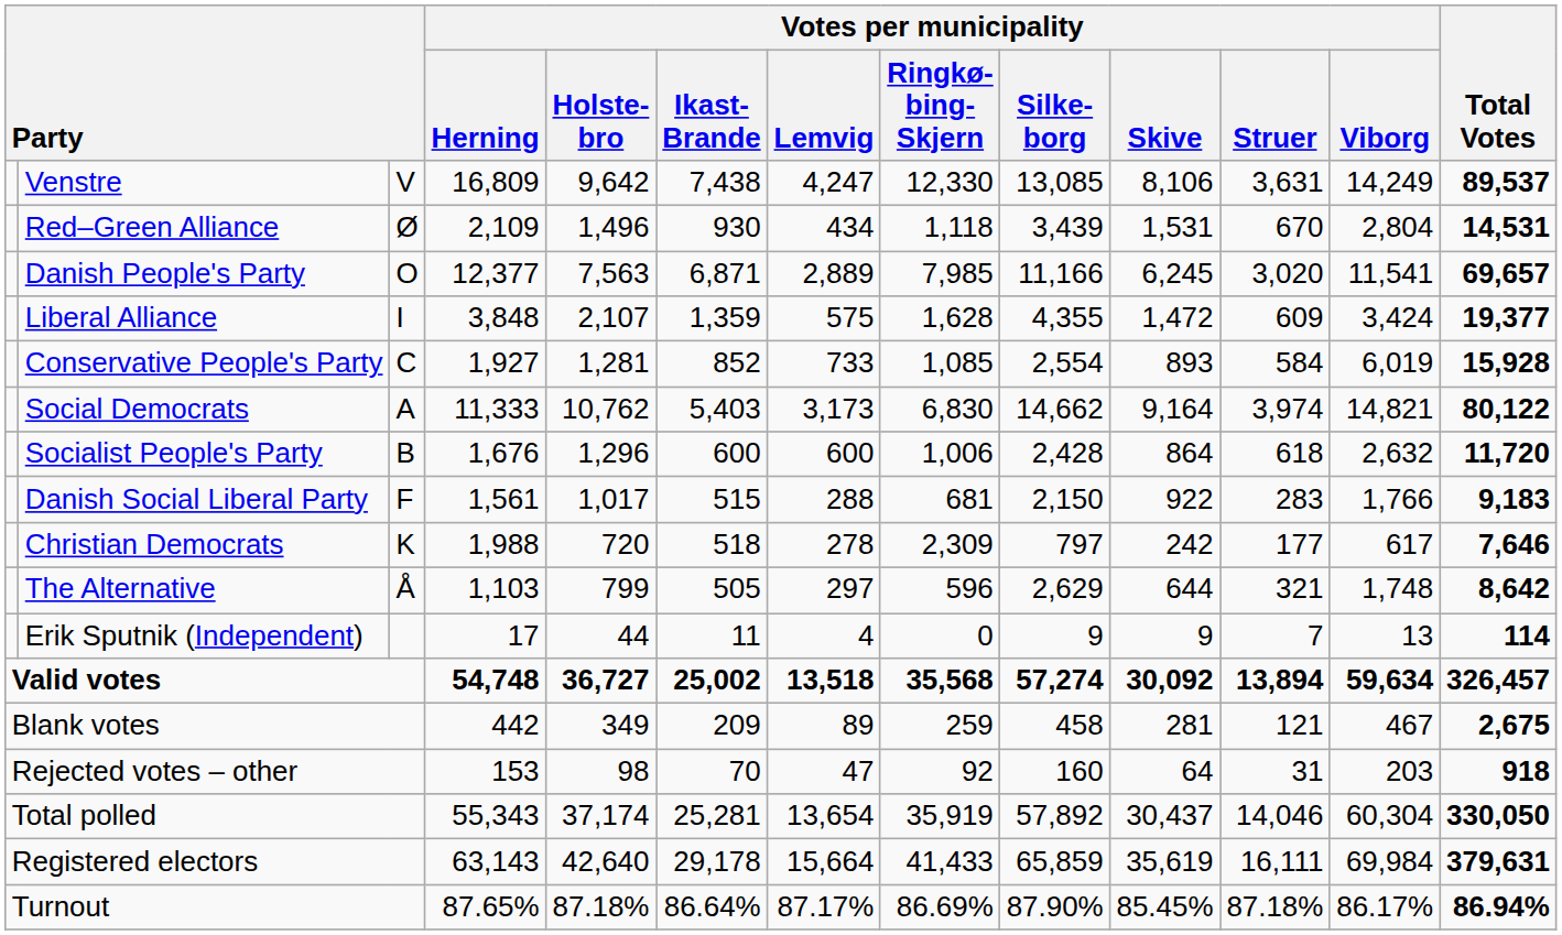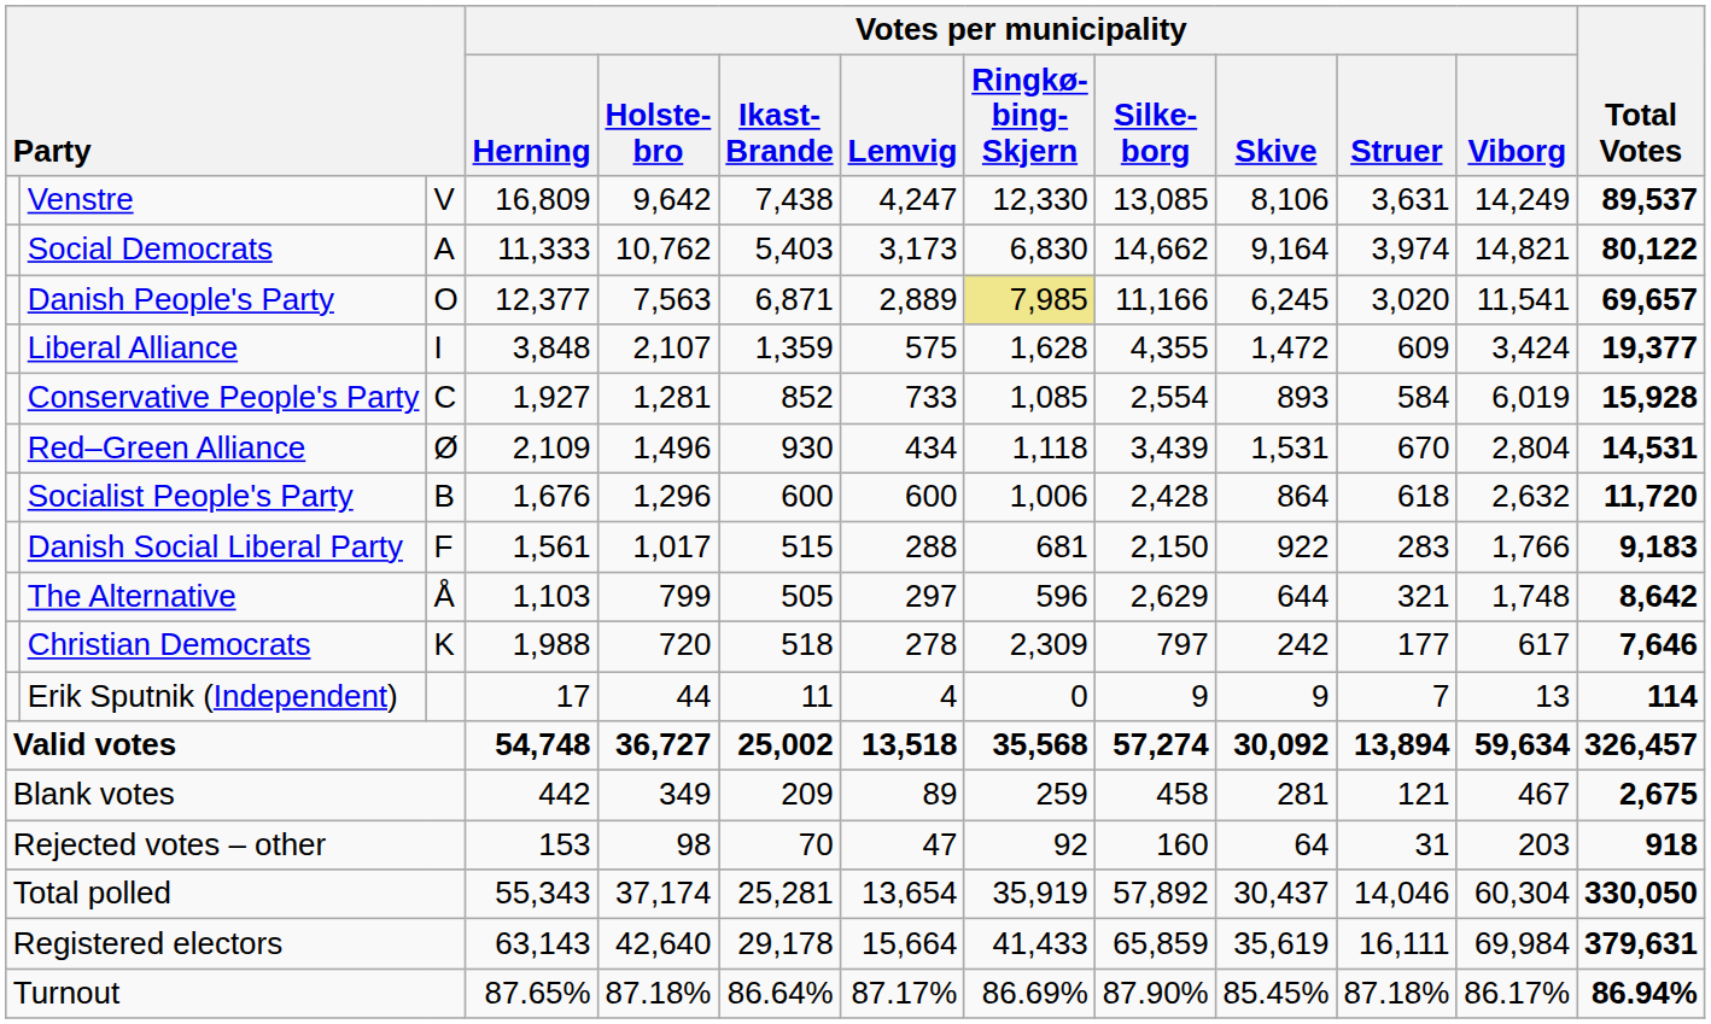 <table class="wikitable" border="1" style="text-align:right;">
 <tr>
 <th style="text-align:left;" valign=bottom rowspan=2 colspan=3>Party</th>
 <th colspan=9>Votes per municipality</th>
 <th align=center valign=bottom rowspan=2 width="50">Total Votes</th>
 </tr>
 <tr>
 <th align=center valign=bottom width="50"><a href='#'>Herning</a></th>
 <th align=center valign=bottom width="50"><a href='#'>Holste- bro</a></th>
 <th align=center valign=bottom width="50"><a href='#'>Ikast- Brande</a></th>
 <th align=center valign=bottom width="50"><a href='#'>Lemvig</a></th>
 <th align=center valign=bottom width="50"><a href='#'>Ringkø- bing- Skjern</a></th>
 <th align=center valign=bottom width="50"><a href='#'>Silke- borg</a></th>
 <th align=center valign=bottom width="50"><a href='#'>Skive</a></th>
 <th align=center valign=bottom width="50"><a href='#'>Struer</a></th>
 <th align=center valign=bottom width="50"><a href='#'>Viborg</a></th>
 </tr>
 <tr>
 <td></td>
 <td align=left><a href='#'>Venstre</a></td>
 <td align=left>V</td>
 <td>16,809</td>
 <td>9,642</td>
 <td>7,438</td>
 <td>4,247</td>
 <td>12,330</td>
 <td>13,085</td>
 <td>8,106</td>
 <td>3,631</td>
 <td>14,249</td>
 <td><strong>89,537</strong></td>
 </tr>
 <tr>
 <td></td>
-<td align=left><a href='#'>Red–Green Alliance</a></td>
-<td align=left>Ø</td>
-<td>2,109</td>
-<td>1,496</td>
-<td>930</td>
-<td>434</td>
-<td>1,118</td>
-<td>3,439</td>
-<td>1,531</td>
-<td>670</td>
-<td>2,804</td>
-<td><strong>14,531</strong></td>
+<td align=left><a href='#'>Social Democrats</a></td>
+<td align=left>A</td>
+<td>11,333</td>
+<td>10,762</td>
+<td>5,403</td>
+<td>3,173</td>
+<td>6,830</td>
+<td>14,662</td>
+<td>9,164</td>
+<td>3,974</td>
+<td>14,821</td>
+<td><strong>80,122</strong></td>
 </tr>
 <tr>
 <td></td>
 <td align=left><a href='#'>Danish People's Party</a></td>
 <td align=left>O</td>
 <td>12,377</td>
 <td>7,563</td>
 <td>6,871</td>
 <td>2,889</td>
-<td>7,985</td>
+<td style="background: khaki;">7,985</td>
 <td>11,166</td>
 <td>6,245</td>
 <td>3,020</td>
 <td>11,541</td>
 <td><strong>69,657</strong></td>
 </tr>
 <tr>
 <td></td>
 <td align=left><a href='#'>Liberal Alliance</a></td>
 <td align=left>I</td>
 <td>3,848</td>
 <td>2,107</td>
 <td>1,359</td>
 <td>575</td>
 <td>1,628</td>
 <td>4,355</td>
 <td>1,472</td>
 <td>609</td>
 <td>3,424</td>
 <td><strong>19,377</strong></td>
 </tr>
 <tr>
 <td></td>
 <td align=left style="white-space: nowrap;"><a href='#'>Conservative People's Party</a></td>
 <td align=left>C</td>
 <td>1,927</td>
 <td>1,281</td>
 <td>852</td>
 <td>733</td>
 <td>1,085</td>
 <td>2,554</td>
 <td>893</td>
 <td>584</td>
 <td>6,019</td>
 <td><strong>15,928</strong></td>
 </tr>
 <tr>
 <td></td>
-<td align=left><a href='#'>Social Democrats</a></td>
-<td align=left>A</td>
-<td>11,333</td>
-<td>10,762</td>
-<td>5,403</td>
-<td>3,173</td>
-<td>6,830</td>
-<td>14,662</td>
-<td>9,164</td>
-<td>3,974</td>
-<td>14,821</td>
-<td><strong>80,122</strong></td>
+<td align=left><a href='#'>Red–Green Alliance</a></td>
+<td align=left>Ø</td>
+<td>2,109</td>
+<td>1,496</td>
+<td>930</td>
+<td>434</td>
+<td>1,118</td>
+<td>3,439</td>
+<td>1,531</td>
+<td>670</td>
+<td>2,804</td>
+<td><strong>14,531</strong></td>
 </tr>
 <tr>
 <td></td>
 <td align=left><a href='#'>Socialist People's Party</a></td>
 <td align=left>B</td>
 <td>1,676</td>
 <td>1,296</td>
 <td>600</td>
 <td>600</td>
 <td>1,006</td>
 <td>2,428</td>
 <td>864</td>
 <td>618</td>
 <td>2,632</td>
 <td><strong>11,720</strong></td>
 </tr>
 <tr>
 <td></td>
 <td align=left><a href='#'>Danish Social Liberal Party</a></td>
 <td align=left>F</td>
 <td>1,561</td>
 <td>1,017</td>
 <td>515</td>
 <td>288</td>
 <td>681</td>
 <td>2,150</td>
 <td>922</td>
 <td>283</td>
 <td>1,766</td>
 <td><strong>9,183</strong></td>
 </tr>
 <tr>
 <td></td>
+<td align=left><a href='#'>The Alternative</a></td>
+<td align=left>Å</td>
+<td>1,103</td>
+<td>799</td>
+<td>505</td>
+<td>297</td>
+<td>596</td>
+<td>2,629</td>
+<td>644</td>
+<td>321</td>
+<td>1,748</td>
+<td><strong>8,642</strong></td>
+</tr>
+<tr>
+<td></td>
 <td align=left><a href='#'>Christian Democrats</a></td>
 <td align=left>K</td>
 <td>1,988</td>
 <td>720</td>
 <td>518</td>
 <td>278</td>
 <td>2,309</td>
 <td>797</td>
 <td>242</td>
 <td>177</td>
 <td>617</td>
 <td><strong>7,646</strong></td>
-</tr>
-<tr>
-<td></td>
-<td align=left><a href='#'>The Alternative</a></td>
-<td align=left>Å</td>
-<td>1,103</td>
-<td>799</td>
-<td>505</td>
-<td>297</td>
-<td>596</td>
-<td>2,629</td>
-<td>644</td>
-<td>321</td>
-<td>1,748</td>
-<td><strong>8,642</strong></td>
 </tr>
 <tr>
 <td></td>
 <td align=left>Erik Sputnik (<a href='#'>Independent</a>)</td>
 <td></td>
 <td>17</td>
 <td>44</td>
 <td>11</td>
 <td>4</td>
 <td>0</td>
 <td>9</td>
 <td>9</td>
 <td>7</td>
 <td>13</td>
 <td><strong>114</strong></td>
 </tr>
 <tr style="font-weight:bold">
 <td align=left colspan=3>Valid votes</td>
 <td>54,748</td>
 <td>36,727</td>
 <td>25,002</td>
 <td>13,518</td>
 <td>35,568</td>
 <td>57,274</td>
 <td>30,092</td>
 <td>13,894</td>
 <td>59,634</td>
 <td>326,457</td>
 </tr>
 <tr>
 <td align=left colspan=3>Blank votes</td>
 <td>442</td>
 <td>349</td>
 <td>209</td>
 <td>89</td>
 <td>259</td>
 <td>458</td>
 <td>281</td>
 <td>121</td>
 <td>467</td>
 <td><strong>2,675</strong></td>
 </tr>
 <tr>
 <td align=left colspan=3>Rejected votes – other</td>
 <td>153</td>
 <td>98</td>
 <td>70</td>
 <td>47</td>
 <td>92</td>
 <td>160</td>
 <td>64</td>
 <td>31</td>
 <td>203</td>
 <td><strong>918</strong></td>
 </tr>
 <tr>
 <td align=left colspan=3>Total polled</td>
 <td>55,343</td>
 <td>37,174</td>
 <td>25,281</td>
 <td>13,654</td>
 <td>35,919</td>
 <td>57,892</td>
 <td>30,437</td>
 <td>14,046</td>
 <td>60,304</td>
 <td><strong>330,050</strong></td>
 </tr>
 <tr>
 <td align=left colspan=3>Registered electors</td>
 <td>63,143</td>
 <td>42,640</td>
 <td>29,178</td>
 <td>15,664</td>
 <td>41,433</td>
 <td>65,859</td>
 <td>35,619</td>
 <td>16,111</td>
 <td>69,984</td>
 <td><strong>379,631</strong></td>
 </tr>
 <tr>
 <td align=left colspan=3>Turnout</td>
 <td>87.65%</td>
 <td>87.18%</td>
 <td>86.64%</td>
 <td>87.17%</td>
 <td>86.69%</td>
 <td>87.90%</td>
 <td>85.45%</td>
 <td>87.18%</td>
 <td>86.17%</td>
 <td><strong>86.94%</strong></td>
 </tr>
 </table>
